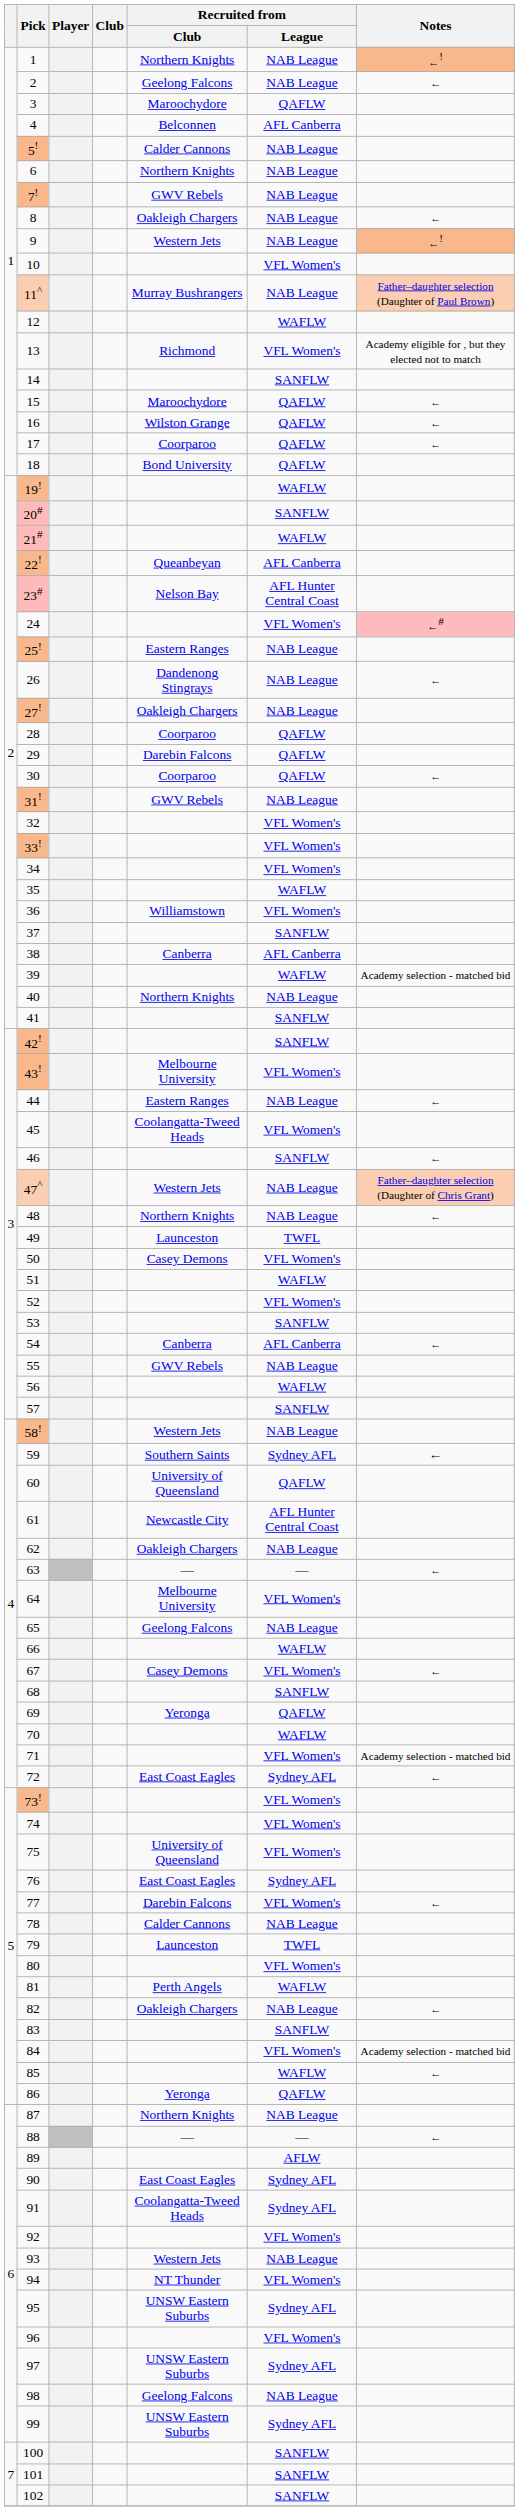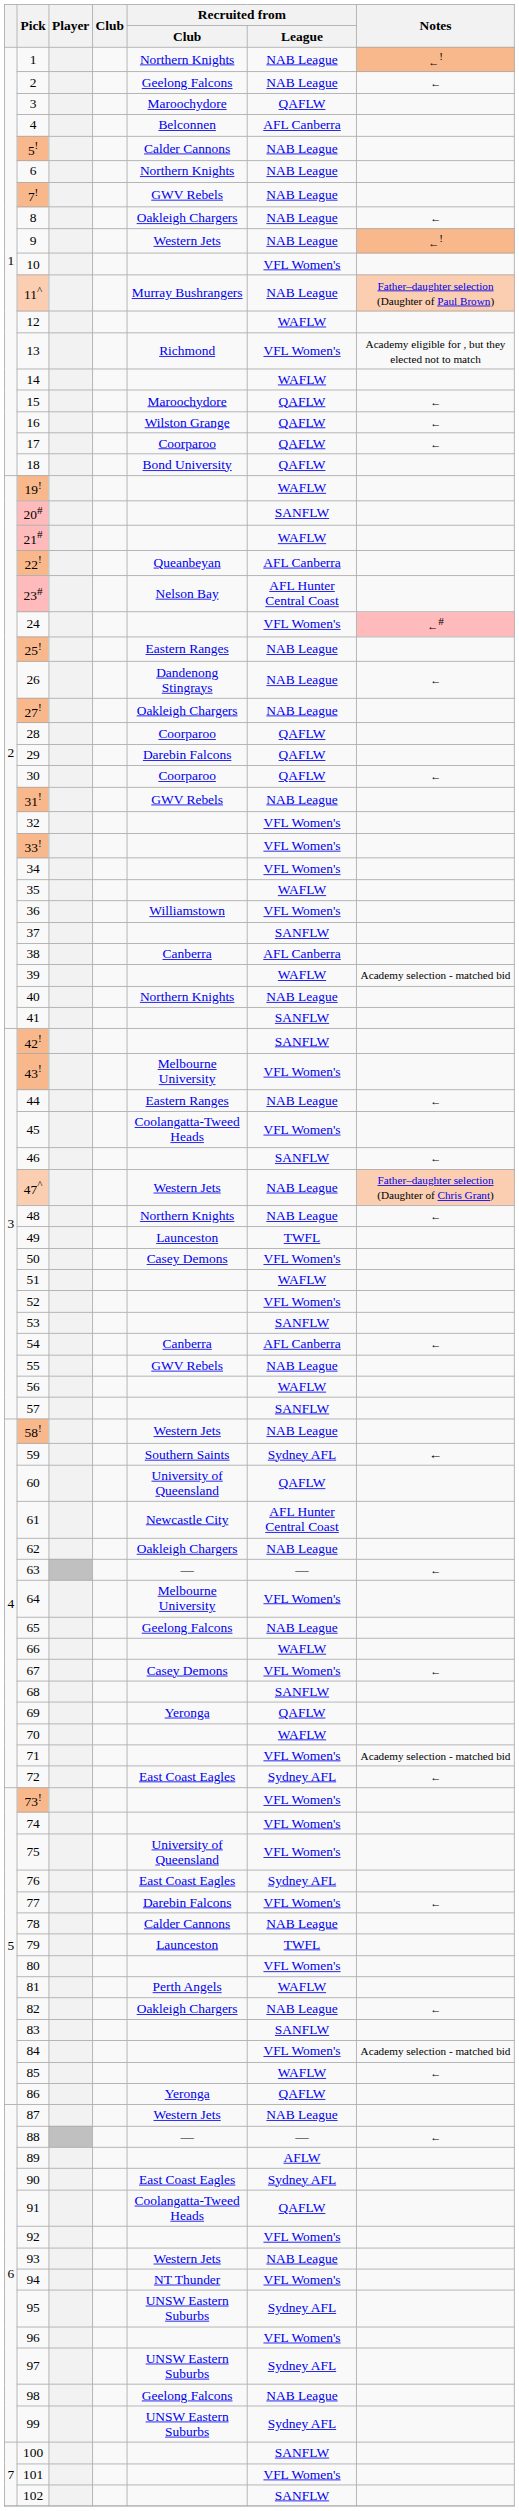 <table class="wikitable sortable plainrowheaders" style="text-align:center;">
 <tr>
 <th scope="col" rowspan=2></th>
 <th scope="col" rowspan=2>Pick</th>
 <th scope="col" rowspan=2>Player</th>
 <th scope="col" rowspan=2>Club</th>
 <th scope="col" colspan=2>Recruited from</th>
 <th scope="col" class="unsortable" rowspan=2>Notes</th>
 </tr>
 <tr>
 <th scope="col">Club</th>
 <th scope="col">League</th>
 </tr>
 <tr>
 <td rowspan=18>1</td>
 <td>1</td>
 <th scope="row"></th>
 <td></td>
 <td><a href='#'>Northern Knights</a></td>
 <td><a href='#'>NAB League</a></td>
 <td style="background:#f8b88b;"><small>←</small><sup>!</sup></td>
 </tr>
 <tr>
 <td>2</td>
 <th scope="row"></th>
 <td></td>
 <td><a href='#'>Geelong Falcons</a></td>
 <td><a href='#'>NAB League</a></td>
 <td><small>←</small></td>
 </tr>
 <tr>
 <td>3</td>
 <th scope="row"></th>
 <td></td>
 <td><a href='#'>Maroochydore</a></td>
 <td><a href='#'>QAFLW</a></td>
 <td></td>
 </tr>
 <tr>
 <td>4</td>
 <th scope="row"></th>
 <td></td>
 <td><a href='#'>Belconnen</a></td>
 <td><a href='#'>AFL Canberra</a></td>
 <td></td>
 </tr>
 <tr>
 <td style="background:#f8b88b;">5<sup>!</sup></td>
 <th scope="row"></th>
 <td></td>
 <td><a href='#'>Calder Cannons</a></td>
 <td><a href='#'>NAB League</a></td>
 <td></td>
 </tr>
 <tr>
 <td>6</td>
 <th scope="row"></th>
 <td></td>
 <td><a href='#'>Northern Knights</a></td>
 <td><a href='#'>NAB League</a></td>
 <td></td>
 </tr>
 <tr>
 <td style="background:#f8b88b;">7<sup>!</sup></td>
 <th scope="row"></th>
 <td></td>
 <td><a href='#'>GWV Rebels</a></td>
 <td><a href='#'>NAB League</a></td>
 <td></td>
 </tr>
 <tr>
 <td>8</td>
 <th scope="row"></th>
 <td></td>
 <td><a href='#'>Oakleigh Chargers</a></td>
 <td><a href='#'>NAB League</a></td>
 <td><small>←</small></td>
 </tr>
 <tr>
 <td>9</td>
 <th scope="row"></th>
 <td></td>
 <td><a href='#'>Western Jets</a></td>
 <td><a href='#'>NAB League</a></td>
 <td style="background:#f8b88b;"><small>←</small><sup>!</sup></td>
 </tr>
 <tr>
 <td>10</td>
 <th scope="row"></th>
 <td></td>
 <td></td>
 <td><a href='#'>VFL Women's</a></td>
 <td></td>
 </tr>
 <tr>
 <td style="background:#FBCEB1;">11<sup>^</sup></td>
 <th scope="row"></th>
 <td></td>
 <td><a href='#'>Murray Bushrangers</a></td>
 <td><a href='#'>NAB League</a></td>
 <td style="background:#FBCEB1;"><small><a href='#'>Father–daughter selection</a> (Daughter of <a href='#'>Paul Brown</a>)</small></td>
 </tr>
 <tr>
 <td>12</td>
 <th scope="row"></th>
 <td></td>
 <td></td>
 <td><a href='#'>WAFLW</a></td>
 <td></td>
 </tr>
 <tr>
 <td>13</td>
 <th scope="row"></th>
 <td></td>
 <td><a href='#'>Richmond</a></td>
 <td><a href='#'>VFL Women's</a></td>
 <td><small>Academy eligible for , but they elected not to match</small></td>
 </tr>
 <tr>
 <td>14</td>
 <th scope="row"></th>
 <td></td>
 <td></td>
-<td><a href='#'>SANFLW</a></td>
+<td><a href='#'>WAFLW</a></td>
 <td></td>
 </tr>
 <tr>
 <td>15</td>
 <th scope="row"></th>
 <td></td>
 <td><a href='#'>Maroochydore</a></td>
 <td><a href='#'>QAFLW</a></td>
 <td><small>←</small></td>
 </tr>
 <tr>
 <td>16</td>
 <th scope="row"></th>
 <td></td>
 <td><a href='#'>Wilston Grange</a></td>
 <td><a href='#'>QAFLW</a></td>
 <td><small>←</small></td>
 </tr>
 <tr>
 <td>17</td>
 <th scope="row"></th>
 <td></td>
 <td><a href='#'>Coorparoo</a></td>
 <td><a href='#'>QAFLW</a></td>
 <td><small>←</small></td>
 </tr>
 <tr>
 <td>18</td>
 <th scope="row"></th>
 <td></td>
 <td><a href='#'>Bond University</a></td>
 <td><a href='#'>QAFLW</a></td>
 <td></td>
 </tr>
 <tr>
 <td rowspan=23>2</td>
 <td style="background:#f8b88b;">19<sup>!</sup></td>
 <th scope="row"></th>
 <td></td>
 <td></td>
 <td><a href='#'>WAFLW</a></td>
 <td></td>
 </tr>
 <tr>
 <td style="background:#ffbbbb;">20<sup>#</sup></td>
 <th scope="row"></th>
 <td></td>
 <td></td>
 <td><a href='#'>SANFLW</a></td>
 <td></td>
 </tr>
 <tr>
 <td style="background:#ffbbbb;">21<sup>#</sup></td>
 <th scope="row"></th>
 <td></td>
 <td></td>
 <td><a href='#'>WAFLW</a></td>
 <td></td>
 </tr>
 <tr>
 <td style="background:#f8b88b;">22<sup>!</sup></td>
 <th scope="row"></th>
 <td></td>
 <td><a href='#'>Queanbeyan</a></td>
 <td><a href='#'>AFL Canberra</a></td>
 <td></td>
 </tr>
 <tr>
 <td style="background:#ffbbbb;">23<sup>#</sup></td>
 <th scope="row"></th>
 <td></td>
 <td><a href='#'>Nelson Bay</a></td>
 <td><a href='#'>AFL Hunter Central Coast</a></td>
 <td></td>
 </tr>
 <tr>
 <td>24</td>
 <th scope="row"></th>
 <td></td>
 <td></td>
 <td><a href='#'>VFL Women's</a></td>
 <td style="background:#ffbbbb;"><small>←</small><sup>#</sup></td>
 </tr>
 <tr>
 <td style="background:#f8b88b;">25<sup>!</sup></td>
 <th scope="row"></th>
 <td></td>
 <td><a href='#'>Eastern Ranges</a></td>
 <td><a href='#'>NAB League</a></td>
 <td></td>
 </tr>
 <tr>
 <td>26</td>
 <th scope="row"></th>
 <td></td>
 <td><a href='#'>Dandenong Stingrays</a></td>
 <td><a href='#'>NAB League</a></td>
 <td><small>←</small></td>
 </tr>
 <tr>
 <td style="background:#f8b88b;">27<sup>!</sup></td>
 <th scope="row"></th>
 <td></td>
 <td><a href='#'>Oakleigh Chargers</a></td>
 <td><a href='#'>NAB League</a></td>
 <td></td>
 </tr>
 <tr>
 <td>28</td>
 <th scope="row"></th>
 <td></td>
 <td><a href='#'>Coorparoo</a></td>
 <td><a href='#'>QAFLW</a></td>
 <td></td>
 </tr>
 <tr>
 <td>29</td>
 <th scope="row"></th>
 <td></td>
 <td><a href='#'>Darebin Falcons</a></td>
 <td><a href='#'>QAFLW</a></td>
 <td></td>
 </tr>
 <tr>
 <td>30</td>
 <th scope="row"></th>
 <td></td>
 <td><a href='#'>Coorparoo</a></td>
 <td><a href='#'>QAFLW</a></td>
 <td><small>←</small></td>
 </tr>
 <tr>
 <td style="background:#f8b88b;">31<sup>!</sup></td>
 <th scope="row"></th>
 <td></td>
 <td><a href='#'>GWV Rebels</a></td>
 <td><a href='#'>NAB League</a></td>
 <td></td>
 </tr>
 <tr>
 <td>32</td>
 <th scope="row"></th>
 <td></td>
 <td></td>
 <td><a href='#'>VFL Women's</a></td>
 <td></td>
 </tr>
 <tr>
 <td style="background:#f8b88b;">33<sup>!</sup></td>
 <th scope="row"></th>
 <td></td>
 <td></td>
 <td><a href='#'>VFL Women's</a></td>
 <td></td>
 </tr>
 <tr>
 <td>34</td>
 <th scope="row"></th>
 <td></td>
 <td></td>
 <td><a href='#'>VFL Women's</a></td>
 <td></td>
 </tr>
 <tr>
 <td>35</td>
 <th scope="row"></th>
 <td></td>
 <td></td>
 <td><a href='#'>WAFLW</a></td>
 <td></td>
 </tr>
 <tr>
 <td>36</td>
 <th scope="row"></th>
 <td></td>
 <td><a href='#'>Williamstown</a></td>
 <td><a href='#'>VFL Women's</a></td>
 <td></td>
 </tr>
 <tr>
 <td>37</td>
 <th scope="row"></th>
 <td></td>
 <td></td>
 <td><a href='#'>SANFLW</a></td>
 <td></td>
 </tr>
 <tr>
 <td>38</td>
 <th scope="row"></th>
 <td></td>
 <td><a href='#'>Canberra</a></td>
 <td><a href='#'>AFL Canberra</a></td>
 <td></td>
 </tr>
 <tr>
 <td>39</td>
 <th scope="row"></th>
 <td></td>
 <td></td>
 <td><a href='#'>WAFLW</a></td>
 <td><small>Academy selection -  matched bid</small></td>
 </tr>
 <tr>
 <td>40</td>
 <th scope="row"></th>
 <td></td>
 <td><a href='#'>Northern Knights</a></td>
 <td><a href='#'>NAB League</a></td>
 <td></td>
 </tr>
 <tr>
 <td>41</td>
 <th scope="row"></th>
 <td></td>
 <td></td>
 <td><a href='#'>SANFLW</a></td>
 <td></td>
 </tr>
 <tr>
 <td rowspan=16>3</td>
 <td style="background:#f8b88b;">42<sup>!</sup></td>
 <th scope="row"></th>
 <td></td>
 <td></td>
 <td><a href='#'>SANFLW</a></td>
 <td></td>
 </tr>
 <tr>
 <td style="background:#f8b88b;">43<sup>!</sup></td>
 <th scope="row"></th>
 <td></td>
 <td><a href='#'>Melbourne University</a></td>
 <td><a href='#'>VFL Women's</a></td>
 <td></td>
 </tr>
 <tr>
 <td>44</td>
 <th scope="row"></th>
 <td></td>
 <td><a href='#'>Eastern Ranges</a></td>
 <td><a href='#'>NAB League</a></td>
 <td><small>←</small></td>
 </tr>
 <tr>
 <td>45</td>
 <th scope="row"></th>
 <td></td>
 <td><a href='#'>Coolangatta-Tweed Heads</a></td>
 <td><a href='#'>VFL Women's</a></td>
 <td></td>
 </tr>
 <tr>
 <td>46</td>
 <th scope="row"></th>
 <td></td>
 <td></td>
 <td><a href='#'>SANFLW</a></td>
 <td><small>←</small></td>
 </tr>
 <tr>
 <td style="background:#FBCEB1;">47<sup>^</sup></td>
 <th scope="row"></th>
 <td></td>
 <td><a href='#'>Western Jets</a></td>
 <td><a href='#'>NAB League</a></td>
 <td style="background:#FBCEB1;"><small><a href='#'>Father–daughter selection</a> (Daughter of <a href='#'>Chris Grant</a>)</small></td>
 </tr>
 <tr>
 <td>48</td>
 <th scope="row"></th>
 <td></td>
 <td><a href='#'>Northern Knights</a></td>
 <td><a href='#'>NAB League</a></td>
 <td><small>←</small></td>
 </tr>
 <tr>
 <td>49</td>
 <th scope="row"></th>
 <td></td>
 <td><a href='#'>Launceston</a></td>
 <td><a href='#'>TWFL</a></td>
 <td></td>
 </tr>
 <tr>
 <td>50</td>
 <th scope="row"></th>
 <td></td>
 <td><a href='#'>Casey Demons</a></td>
 <td><a href='#'>VFL Women's</a></td>
 <td></td>
 </tr>
 <tr>
 <td>51</td>
 <th scope="row"></th>
 <td></td>
 <td></td>
 <td><a href='#'>WAFLW</a></td>
 <td></td>
 </tr>
 <tr>
 <td>52</td>
 <th scope="row"></th>
 <td></td>
 <td></td>
 <td><a href='#'>VFL Women's</a></td>
 <td></td>
 </tr>
 <tr>
 <td>53</td>
 <th scope="row"></th>
 <td></td>
 <td></td>
 <td><a href='#'>SANFLW</a></td>
 <td></td>
 </tr>
 <tr>
 <td>54</td>
 <th scope="row"></th>
 <td></td>
 <td><a href='#'>Canberra</a></td>
 <td><a href='#'>AFL Canberra</a></td>
 <td><small>←</small></td>
 </tr>
 <tr>
 <td>55</td>
 <th scope="row"></th>
 <td></td>
 <td><a href='#'>GWV Rebels</a></td>
 <td><a href='#'>NAB League</a></td>
 <td></td>
 </tr>
 <tr>
 <td>56</td>
 <th scope="row"></th>
 <td></td>
 <td></td>
 <td><a href='#'>WAFLW</a></td>
 <td></td>
 </tr>
 <tr>
 <td>57</td>
 <th scope="row"></th>
 <td></td>
 <td></td>
 <td><a href='#'>SANFLW</a></td>
 <td></td>
 </tr>
 <tr>
 <td rowspan=15>4</td>
 <td style="background:#f8b88b;">58<sup>!</sup></td>
 <th scope="row"></th>
 <td></td>
 <td><a href='#'>Western Jets</a></td>
 <td><a href='#'>NAB League</a></td>
 <td></td>
 </tr>
 <tr>
 <td>59</td>
 <th scope="row"></th>
 <td></td>
 <td><a href='#'>Southern Saints</a></td>
 <td><a href='#'>Sydney AFL</a></td>
 <td>←<small></small></td>
 </tr>
 <tr>
 <td>60</td>
 <th scope="row"></th>
 <td></td>
 <td><a href='#'>University of Queensland</a></td>
 <td><a href='#'>QAFLW</a></td>
 <td></td>
 </tr>
 <tr>
 <td>61</td>
 <th scope="row"></th>
 <td></td>
 <td><a href='#'>Newcastle City</a></td>
 <td><a href='#'>AFL Hunter Central Coast</a></td>
 <td></td>
 </tr>
 <tr>
 <td>62</td>
 <th scope="row"></th>
 <td></td>
 <td><a href='#'>Oakleigh Chargers</a></td>
 <td><a href='#'>NAB League</a></td>
 <td></td>
 </tr>
 <tr>
 <td>63</td>
 <th scope="row" style="background:silver;"><em></em></th>
 <td></td>
 <td>—</td>
 <td>—</td>
 <td><small>←</small></td>
 </tr>
 <tr>
 <td>64</td>
 <th scope="row"></th>
 <td></td>
 <td><a href='#'>Melbourne University</a></td>
 <td><a href='#'>VFL Women's</a></td>
 <td></td>
 </tr>
 <tr>
 <td>65</td>
 <th scope="row"></th>
 <td></td>
 <td><a href='#'>Geelong Falcons</a></td>
 <td><a href='#'>NAB League</a></td>
 <td></td>
 </tr>
 <tr>
 <td>66</td>
 <th scope="row"></th>
 <td></td>
 <td></td>
 <td><a href='#'>WAFLW</a></td>
 <td></td>
 </tr>
 <tr>
 <td>67</td>
 <th scope="row"></th>
 <td></td>
 <td><a href='#'>Casey Demons</a></td>
 <td><a href='#'>VFL Women's</a></td>
 <td><small>←</small></td>
 </tr>
 <tr>
 <td>68</td>
 <th scope="row"></th>
 <td></td>
 <td></td>
 <td><a href='#'>SANFLW</a></td>
 <td></td>
 </tr>
 <tr>
 <td>69</td>
 <th scope="row"></th>
 <td></td>
 <td><a href='#'>Yeronga</a></td>
 <td><a href='#'>QAFLW</a></td>
 <td></td>
 </tr>
 <tr>
 <td>70</td>
 <th scope="row"></th>
 <td></td>
 <td></td>
 <td><a href='#'>WAFLW</a></td>
 <td></td>
 </tr>
 <tr>
 <td>71</td>
 <th scope="row"></th>
 <td></td>
 <td></td>
 <td><a href='#'>VFL Women's</a></td>
 <td><small>Academy selection -  matched  bid</small></td>
 </tr>
 <tr>
 <td>72</td>
 <th scope="row"></th>
 <td></td>
 <td><a href='#'>East Coast Eagles</a></td>
 <td><a href='#'>Sydney AFL</a></td>
 <td><small>←</small></td>
 </tr>
 <tr>
 <td rowspan=14>5</td>
 <td style="background:#f8b88b;">73<sup>!</sup></td>
 <th scope="row"></th>
 <td></td>
 <td></td>
 <td><a href='#'>VFL Women's</a></td>
 <td></td>
 </tr>
 <tr>
 <td>74</td>
 <th scope="row"></th>
 <td></td>
 <td></td>
 <td><a href='#'>VFL Women's</a></td>
 <td></td>
 </tr>
 <tr>
 <td>75</td>
 <th scope="row"></th>
 <td></td>
 <td><a href='#'>University of Queensland</a></td>
 <td><a href='#'>VFL Women's</a></td>
 <td></td>
 </tr>
 <tr>
 <td>76</td>
 <th scope="row"></th>
 <td></td>
 <td><a href='#'>East Coast Eagles</a></td>
 <td><a href='#'>Sydney AFL</a></td>
 <td></td>
 </tr>
 <tr>
 <td>77</td>
 <th scope="row"></th>
 <td></td>
 <td><a href='#'>Darebin Falcons</a></td>
 <td><a href='#'>VFL Women's</a></td>
 <td><small>←</small></td>
 </tr>
 <tr>
 <td>78</td>
 <th scope="row"></th>
 <td></td>
 <td><a href='#'>Calder Cannons</a></td>
 <td><a href='#'>NAB League</a></td>
 <td></td>
 </tr>
 <tr>
 <td>79</td>
 <th scope="row"></th>
 <td></td>
 <td><a href='#'>Launceston</a></td>
 <td><a href='#'>TWFL</a></td>
 <td></td>
 </tr>
 <tr>
 <td>80</td>
 <th scope="row"></th>
 <td></td>
 <td></td>
 <td><a href='#'>VFL Women's</a></td>
 <td></td>
 </tr>
 <tr>
 <td>81</td>
 <th scope="row"></th>
 <td></td>
 <td><a href='#'>Perth Angels</a></td>
 <td><a href='#'>WAFLW</a></td>
 <td></td>
 </tr>
 <tr>
 <td>82</td>
 <th scope="row"></th>
 <td></td>
 <td><a href='#'>Oakleigh Chargers</a></td>
 <td><a href='#'>NAB League</a></td>
 <td><small>←</small></td>
 </tr>
 <tr>
 <td>83</td>
 <th scope="row"></th>
 <td></td>
 <td></td>
 <td><a href='#'>SANFLW</a></td>
 <td></td>
 </tr>
 <tr>
 <td>84</td>
 <th scope="row"></th>
 <td></td>
 <td></td>
 <td><a href='#'>VFL Women's</a></td>
 <td><small>Academy selection -  matched  bid</small></td>
 </tr>
 <tr>
 <td>85</td>
 <th scope="row"></th>
 <td></td>
 <td></td>
 <td><a href='#'>WAFLW</a></td>
 <td><small>←</small></td>
 </tr>
 <tr>
 <td>86</td>
 <th scope="row"></th>
 <td></td>
 <td><a href='#'>Yeronga</a></td>
 <td><a href='#'>QAFLW</a></td>
 <td></td>
 </tr>
 <tr>
 <td rowspan=13>6</td>
 <td>87</td>
 <th scope="row"></th>
 <td></td>
-<td><a href='#'>Northern Knights</a></td>
+<td><a href='#'>Western Jets</a></td>
 <td><a href='#'>NAB League</a></td>
 <td></td>
 </tr>
 <tr>
 <td>88</td>
 <th scope="row" style="background:silver;"><em></em></th>
 <td></td>
 <td>—</td>
 <td>—</td>
 <td><small>←</small></td>
 </tr>
 <tr>
 <td>89</td>
 <th scope="row"></th>
 <td></td>
 <td></td>
 <td><a href='#'>AFLW</a></td>
 <td></td>
 </tr>
 <tr>
 <td>90</td>
 <th scope="row"></th>
 <td></td>
 <td><a href='#'>East Coast Eagles</a></td>
 <td><a href='#'>Sydney AFL</a></td>
 <td></td>
 </tr>
 <tr>
 <td>91</td>
 <th scope="row"></th>
 <td></td>
 <td><a href='#'>Coolangatta-Tweed Heads</a></td>
-<td><a href='#'>Sydney AFL</a></td>
+<td><a href='#'>QAFLW</a></td>
 <td></td>
 </tr>
 <tr>
 <td>92</td>
 <th scope="row"></th>
 <td></td>
 <td></td>
 <td><a href='#'>VFL Women's</a></td>
 <td></td>
 </tr>
 <tr>
 <td>93</td>
 <th scope="row"></th>
 <td></td>
 <td><a href='#'>Western Jets</a></td>
 <td><a href='#'>NAB League</a></td>
 <td></td>
 </tr>
 <tr>
 <td>94</td>
 <th scope="row"></th>
 <td></td>
 <td><a href='#'>NT Thunder</a></td>
 <td><a href='#'>VFL Women's</a></td>
 <td></td>
 </tr>
 <tr>
 <td>95</td>
 <th scope="row"></th>
 <td></td>
 <td><a href='#'>UNSW Eastern Suburbs</a></td>
 <td><a href='#'>Sydney AFL</a></td>
 <td></td>
 </tr>
 <tr>
 <td>96</td>
 <th scope="row"></th>
 <td></td>
 <td></td>
 <td><a href='#'>VFL Women's</a></td>
 <td></td>
 </tr>
 <tr>
 <td>97</td>
 <th scope="row"></th>
 <td></td>
 <td><a href='#'>UNSW Eastern Suburbs</a></td>
 <td><a href='#'>Sydney AFL</a></td>
 <td></td>
 </tr>
 <tr>
 <td>98</td>
 <th scope="row"></th>
 <td></td>
 <td><a href='#'>Geelong Falcons</a></td>
 <td><a href='#'>NAB League</a></td>
 <td></td>
 </tr>
 <tr>
 <td>99</td>
 <th scope="row"></th>
 <td></td>
 <td><a href='#'>UNSW Eastern Suburbs</a></td>
 <td><a href='#'>Sydney AFL</a></td>
 <td></td>
 </tr>
 <tr>
 <td rowspan=3>7</td>
 <td>100</td>
 <th scope="row"></th>
 <td></td>
 <td></td>
 <td><a href='#'>SANFLW</a></td>
 <td></td>
 </tr>
 <tr>
 <td>101</td>
 <th scope="row"></th>
 <td></td>
 <td></td>
-<td><a href='#'>SANFLW</a></td>
+<td><a href='#'>VFL Women's</a></td>
 <td></td>
 </tr>
 <tr>
 <td>102</td>
 <th scope="row"></th>
 <td></td>
 <td></td>
 <td><a href='#'>SANFLW</a></td>
 <td></td>
 </tr>
 <tr>
 </tr>
 </table>
